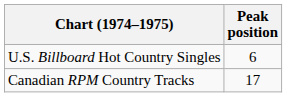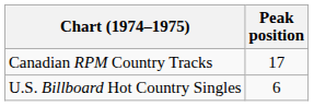 <table class="wikitable">
 <tr>
 <th align="left">Chart (1974–1975)</th>
 <th align="center">Peak<br>position</th>
 </tr>
 <tr>
+<td align="left">Canadian <em>RPM</em> Country Tracks</td>
+<td align="center">17</td>
+</tr>
+<tr>
 <td align="left">U.S. <em>Billboard</em> Hot Country Singles</td>
 <td align="center">6</td>
 </tr>
-<tr>
-<td align="left">Canadian <em>RPM</em> Country Tracks</td>
-<td align="center">17</td>
-</tr>
 </table>
